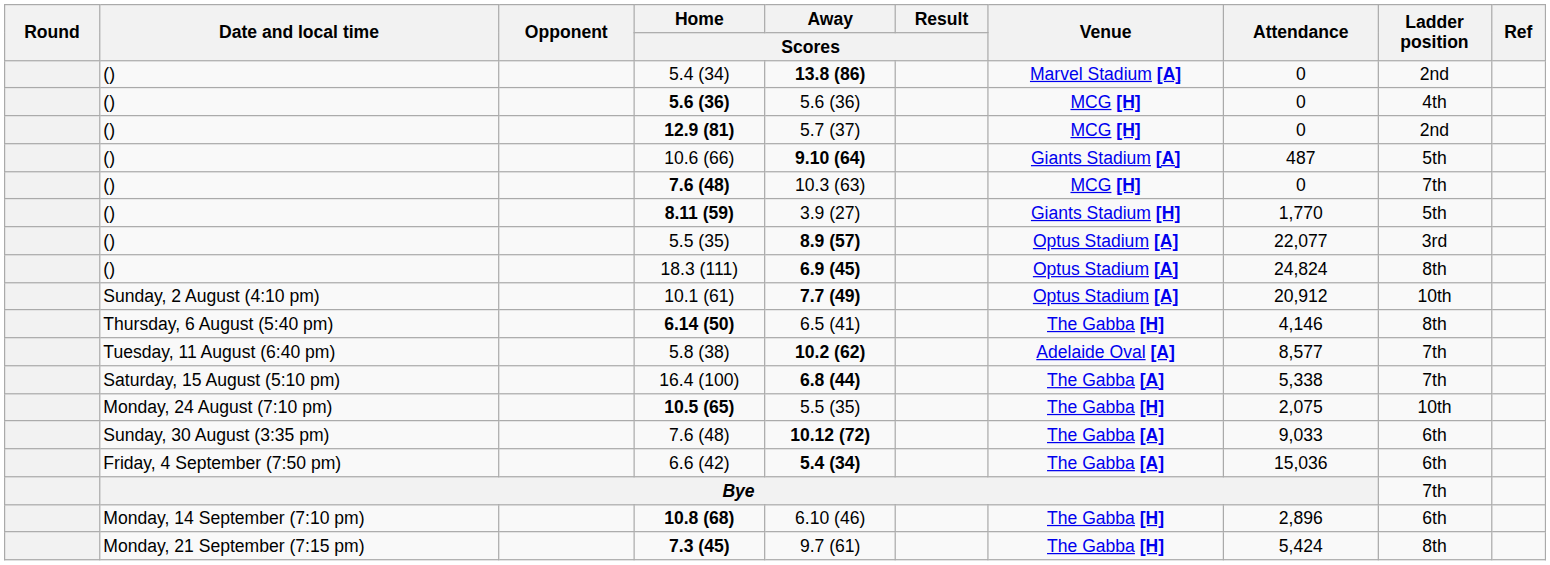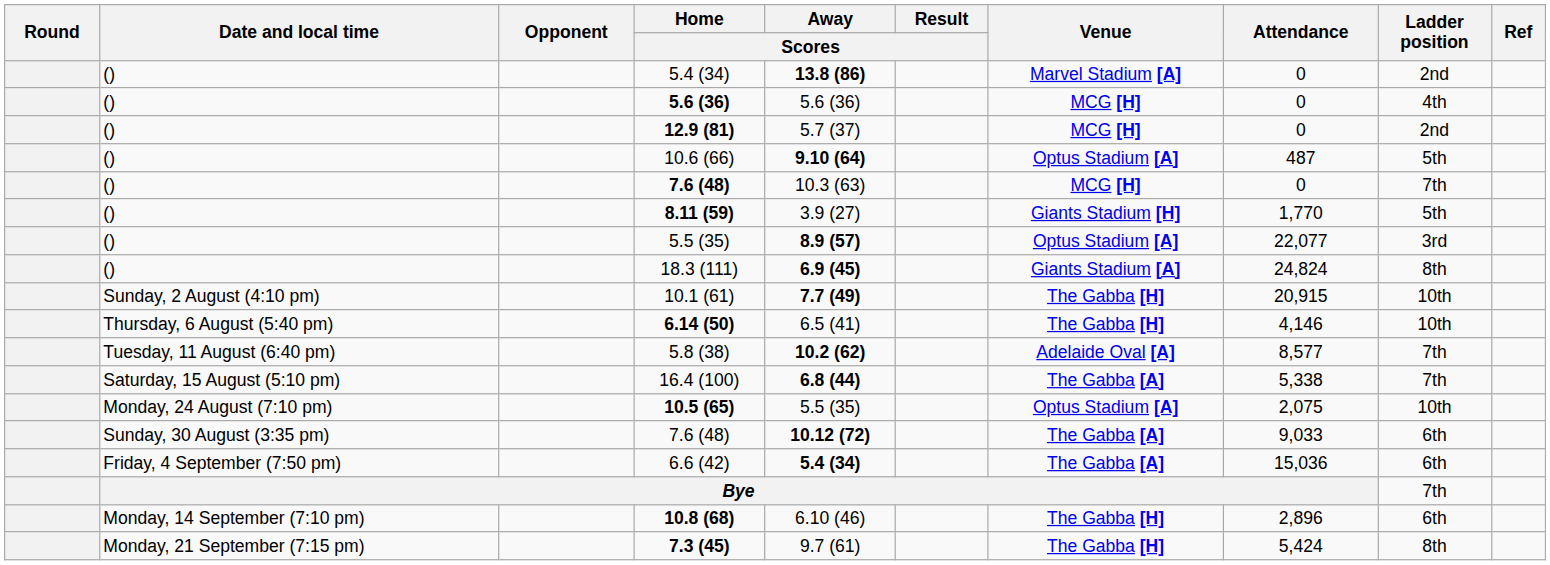 <table class="wikitable plainrowheaders" style="font-size:90%; width:100%; text-align:center;">
 <tr>
 <th scope="col" rowspan="2">Round</th>
 <th scope="col" rowspan="2">Date and local time</th>
 <th scope="col" rowspan="2">Opponent</th>
 <th scope="col">Home</th>
 <th scope="col">Away</th>
 <th scope="col">Result</th>
 <th scope="col" rowspan="2">Venue</th>
 <th scope="col" rowspan="2">Attendance</th>
 <th scope="col" rowspan="2">Ladder<br>position</th>
 <th scope="col" class="unsortable" rowspan=2>Ref</th>
 </tr>
 <tr>
 <th scope="col" colspan="3">Scores</th>
 </tr>
 <tr>
 <th scope="row"></th>
 <td align=left> ()</td>
 <td align=left></td>
 <td>5.4 (34)</td>
 <td><strong>13.8 (86)</strong></td>
 <td></td>
 <td><a href='#'>Marvel Stadium</a> <a href='#'><strong>[A]</strong></a></td>
 <td>0</td>
 <td>2nd</td>
 <td></td>
 </tr>
 <tr>
 <th scope="row"></th>
 <td align=left> ()</td>
 <td align=left></td>
 <td><strong>5.6 (36)</strong></td>
 <td>5.6 (36)</td>
 <td></td>
 <td><a href='#'>MCG</a> <a href='#'><strong>[H]</strong></a></td>
 <td>0</td>
 <td>4th</td>
 <td></td>
 </tr>
 <tr>
 <th scope="row"></th>
 <td align=left> ()</td>
 <td align=left></td>
 <td><strong>12.9 (81)</strong></td>
 <td>5.7 (37)</td>
 <td></td>
 <td><a href='#'>MCG</a> <a href='#'><strong>[H]</strong></a></td>
 <td>0</td>
 <td>2nd</td>
 <td></td>
 </tr>
 <tr>
 <th scope="row"></th>
 <td align=left> ()</td>
 <td align=left></td>
 <td>10.6 (66)</td>
 <td><strong>9.10 (64)</strong></td>
 <td></td>
-<td><a href='#'>Giants Stadium</a> <a href='#'><strong>[A]</strong></a></td>
+<td><a href='#'>Optus Stadium</a> <a href='#'><strong>[A]</strong></a></td>
 <td>487</td>
 <td>5th</td>
 <td></td>
 </tr>
 <tr>
 <th scope="row"></th>
 <td align=left> ()</td>
 <td align=left></td>
 <td><strong>7.6 (48)</strong></td>
 <td>10.3 (63)</td>
 <td></td>
 <td><a href='#'>MCG</a> <a href='#'><strong>[H]</strong></a></td>
 <td>0</td>
 <td>7th</td>
 <td></td>
 </tr>
 <tr>
 <th scope="row"></th>
 <td align=left> ()</td>
 <td align=left></td>
 <td><strong>8.11 (59)</strong></td>
 <td>3.9 (27)</td>
 <td></td>
 <td><a href='#'>Giants Stadium</a> <a href='#'><strong>[H]</strong></a></td>
 <td>1,770</td>
 <td>5th</td>
 <td></td>
 </tr>
 <tr>
 <th scope="row"></th>
 <td align=left> ()</td>
 <td align=left></td>
 <td>5.5 (35)</td>
 <td><strong>8.9 (57)</strong></td>
 <td></td>
 <td><a href='#'>Optus Stadium</a> <a href='#'><strong>[A]</strong></a></td>
 <td>22,077</td>
 <td>3rd</td>
 <td></td>
 </tr>
 <tr>
 <th scope="row"></th>
 <td align=left> ()</td>
 <td align=left></td>
 <td>18.3 (111)</td>
 <td><strong>6.9 (45)</strong></td>
 <td></td>
-<td><a href='#'>Optus Stadium</a> <a href='#'><strong>[A]</strong></a></td>
+<td><a href='#'>Giants Stadium</a> <a href='#'><strong>[A]</strong></a></td>
 <td>24,824</td>
 <td>8th</td>
 <td></td>
 </tr>
 <tr>
 <th scope="row"></th>
 <td align=left>Sunday, 2 August (4:10 pm)</td>
 <td align=left></td>
 <td>10.1 (61)</td>
 <td><strong>7.7 (49)</strong></td>
 <td></td>
-<td><a href='#'>Optus Stadium</a> <a href='#'><strong>[A]</strong></a></td>
-<td>20,912</td>
+<td><a href='#'>The Gabba</a> <a href='#'><strong>[H]</strong></a></td>
+<td>20,915</td>
 <td>10th</td>
 <td></td>
 </tr>
 <tr>
 <th scope="row"></th>
 <td align=left>Thursday, 6 August (5:40 pm)</td>
 <td align=left></td>
 <td><strong>6.14 (50)</strong></td>
 <td>6.5 (41)</td>
 <td></td>
 <td><a href='#'>The Gabba</a> <a href='#'><strong>[H]</strong></a></td>
 <td>4,146</td>
-<td>8th</td>
+<td>10th</td>
 <td></td>
 </tr>
 <tr>
 <th scope="row"></th>
 <td align=left>Tuesday, 11 August (6:40 pm)</td>
 <td align=left></td>
 <td>5.8 (38)</td>
 <td><strong>10.2 (62)</strong></td>
 <td></td>
 <td><a href='#'>Adelaide Oval</a> <a href='#'><strong>[A]</strong></a></td>
 <td>8,577</td>
 <td>7th</td>
 <td></td>
 </tr>
 <tr>
 <th scope="row"></th>
 <td align=left>Saturday, 15 August (5:10 pm)</td>
 <td align=left></td>
 <td>16.4 (100)</td>
 <td><strong>6.8 (44)</strong></td>
 <td></td>
 <td><a href='#'>The Gabba</a> <a href='#'><strong>[A]</strong></a></td>
 <td>5,338</td>
 <td>7th</td>
 <td></td>
 </tr>
 <tr>
 <th scope="row"></th>
 <td align=left>Monday, 24 August (7:10 pm)</td>
 <td align=left></td>
 <td><strong>10.5 (65)</strong></td>
 <td>5.5 (35)</td>
 <td></td>
-<td><a href='#'>The Gabba</a> <a href='#'><strong>[H]</strong></a></td>
+<td><a href='#'>Optus Stadium</a> <a href='#'><strong>[A]</strong></a></td>
 <td>2,075</td>
 <td>10th</td>
 <td></td>
 </tr>
 <tr>
 <th scope="row"></th>
 <td align=left>Sunday, 30 August (3:35 pm)</td>
 <td align=left></td>
 <td>7.6 (48)</td>
 <td><strong>10.12 (72)</strong></td>
 <td></td>
 <td><a href='#'>The Gabba</a> <a href='#'><strong>[A]</strong></a></td>
 <td>9,033</td>
 <td>6th</td>
 <td></td>
 </tr>
 <tr>
 <th scope="row"></th>
 <td align=left>Friday, 4 September (7:50 pm)</td>
 <td align=left></td>
 <td>6.6 (42)</td>
 <td><strong>5.4 (34)</strong></td>
 <td></td>
 <td><a href='#'>The Gabba</a> <a href='#'><strong>[A]</strong></a></td>
 <td>15,036</td>
 <td>6th</td>
 <td></td>
 </tr>
 <tr>
 <th scope="row"></th>
 <th colspan=7><span><em>Bye</em></span></th>
 <td>7th</td>
 </tr>
 <tr>
 <th scope="row"></th>
 <td align=left>Monday, 14 September (7:10 pm)</td>
 <td align=left></td>
 <td><strong>10.8 (68)</strong></td>
 <td>6.10 (46)</td>
 <td></td>
 <td><a href='#'>The Gabba</a> <a href='#'><strong>[H]</strong></a></td>
 <td>2,896</td>
 <td>6th</td>
 <td></td>
 </tr>
 <tr>
 <th scope="row"></th>
 <td align=left>Monday, 21 September (7:15 pm)</td>
 <td align=left></td>
 <td><strong>7.3 (45)</strong></td>
 <td>9.7 (61)</td>
 <td></td>
 <td><a href='#'>The Gabba</a> <a href='#'><strong>[H]</strong></a></td>
 <td>5,424</td>
 <td>8th</td>
 <td></td>
 </tr>
 </table>
